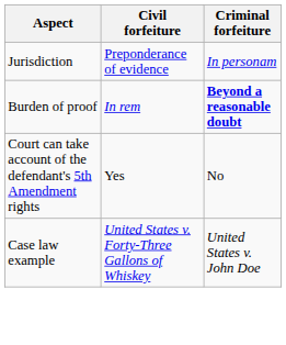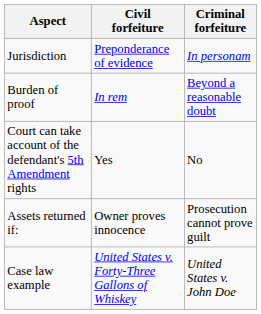 <table style="width:20em;" class="wikitable floatright">
 <tr>
 <th>Aspect</th>
 <th>Civil<br>forfeiture</th>
 <th>Criminal<br>forfeiture</th>
 </tr>
 <tr>
 <td>Jurisdiction</td>
 <td><a href='#'>Preponderance of evidence</a></td>
 <td><em><a href='#'>In personam</a></em></td>
 </tr>
 <tr>
 <td>Burden of proof</td>
 <td><em><a href='#'>In rem</a></em></td>
-<td><strong><a href='#'>Beyond a reasonable doubt</a></strong></td>
+<td><a href='#'>Beyond a reasonable doubt</a></td>
 </tr>
 <tr>
 <td>Court can take account of the defendant's <a href='#'>5th Amendment</a> rights</td>
 <td>Yes</td>
 <td>No</td>
 </tr>
 <tr>
+<td>Assets returned if:</td>
+<td>Owner proves innocence</td>
+<td>Prosecution cannot prove guilt</td>
+</tr>
+<tr>
 <td>Case law example</td>
 <td><em><a href='#'>United States v. Forty-Three Gallons of Whiskey</a></em></td>
 <td><em>United States v. John Doe</em></td>
 </tr>
 </table>
